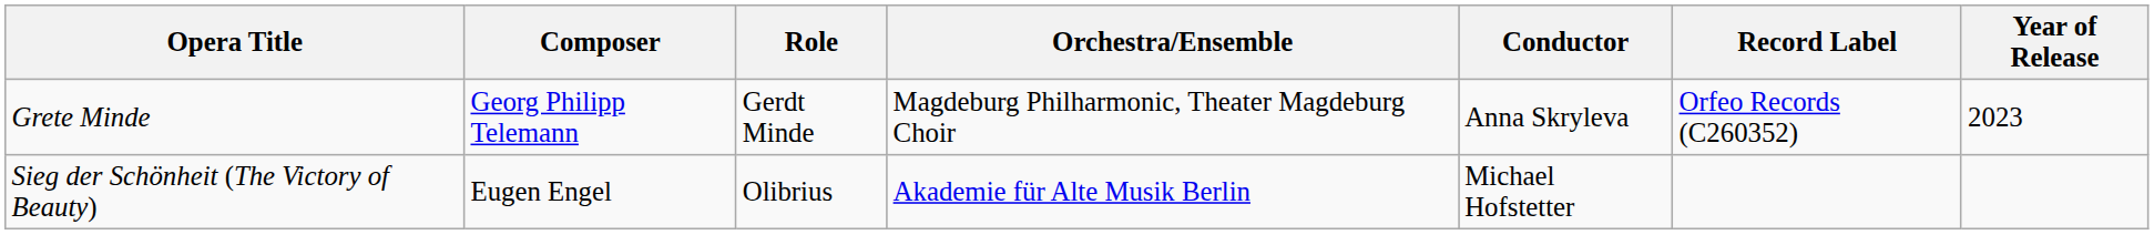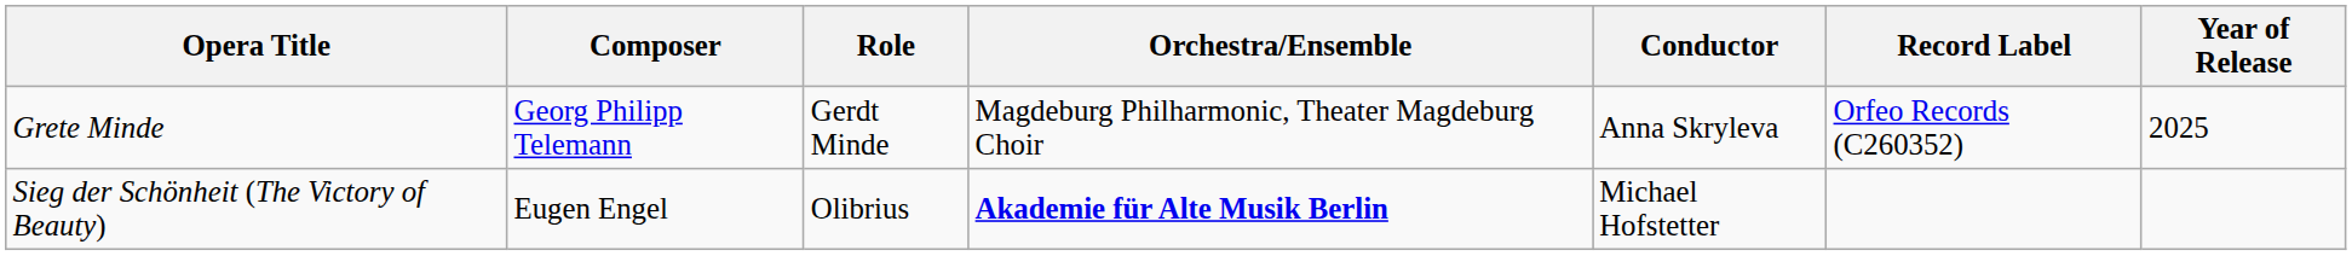 <table class="wikitable">
 <tr>
 <th>Opera Title</th>
 <th>Composer</th>
 <th>Role</th>
 <th>Orchestra/Ensemble</th>
 <th>Conductor</th>
 <th>Record Label</th>
 <th>Year of Release</th>
 </tr>
 <tr>
 <td><em>Grete Minde</em></td>
 <td><a href='#'>Georg Philipp Telemann</a></td>
 <td>Gerdt Minde</td>
 <td>Magdeburg Philharmonic, Theater Magdeburg Choir</td>
 <td>Anna Skryleva</td>
 <td><a href='#'>Orfeo Records</a> (C260352)</td>
-<td>2023 </td>
+<td>2025 </td>
 </tr>
 <tr>
 <td><em>Sieg der Schönheit</em> (<em>The Victory of Beauty</em>)</td>
 <td>Eugen Engel</td>
 <td>Olibrius</td>
-<td><a href='#'>Akademie für Alte Musik Berlin</a></td>
+<td><strong><a href='#'>Akademie für Alte Musik Berlin</a></strong></td>
 <td>Michael Hofstetter </td>
 <td></td>
 <td> </td>
 </tr>
 </table>
